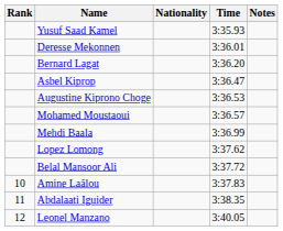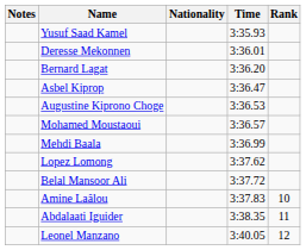 <table class="wikitable sortable" style="text-align:center">
 <tr>
-<th>Rank</th>
+<th>Notes</th>
 <th>Name</th>
 <th>Nationality</th>
 <th>Time</th>
-<th>Notes</th>
+<th>Rank</th>
 </tr>
 <tr>
 <td></td>
 <td align=left><a href='#'>Yusuf Saad Kamel</a></td>
 <td align=left></td>
 <td>3:35.93</td>
 <td></td>
 </tr>
 <tr>
 <td></td>
 <td align=left><a href='#'>Deresse Mekonnen</a></td>
 <td align=left></td>
 <td>3:36.01</td>
 <td></td>
 </tr>
 <tr>
 <td></td>
 <td align=left><a href='#'>Bernard Lagat</a></td>
 <td align=left></td>
 <td>3:36.20</td>
 <td></td>
 </tr>
 <tr>
 <td></td>
 <td align=left><a href='#'>Asbel Kiprop</a></td>
 <td align=left></td>
 <td>3:36.47</td>
 <td></td>
 </tr>
 <tr>
 <td></td>
 <td align=left><a href='#'>Augustine Kiprono Choge</a></td>
 <td align=left></td>
 <td>3:36.53</td>
 <td></td>
 </tr>
 <tr>
 <td></td>
 <td align=left><a href='#'>Mohamed Moustaoui</a></td>
 <td align=left></td>
 <td>3:36.57</td>
 <td></td>
 </tr>
 <tr>
 <td></td>
 <td align=left><a href='#'>Mehdi Baala</a></td>
 <td align=left></td>
 <td>3:36.99</td>
 <td></td>
 </tr>
 <tr>
 <td></td>
 <td align=left><a href='#'>Lopez Lomong</a></td>
 <td align=left></td>
 <td>3:37.62</td>
 <td></td>
 </tr>
 <tr>
 <td></td>
 <td align=left><a href='#'>Belal Mansoor Ali</a></td>
 <td align=left></td>
 <td>3:37.72</td>
 <td></td>
 </tr>
 <tr>
-<td>10</td>
+<td></td>
 <td align=left><a href='#'>Amine Laâlou</a></td>
 <td align=left></td>
 <td>3:37.83</td>
-<td></td>
+<td>10</td>
 </tr>
 <tr>
-<td>11</td>
+<td></td>
 <td align=left><a href='#'>Abdalaati Iguider</a></td>
 <td align=left></td>
 <td>3:38.35</td>
-<td></td>
+<td>11</td>
 </tr>
 <tr>
-<td>12</td>
+<td></td>
 <td align=left><a href='#'>Leonel Manzano</a></td>
 <td align=left></td>
 <td>3:40.05</td>
-<td></td>
+<td>12</td>
 </tr>
 </table>
